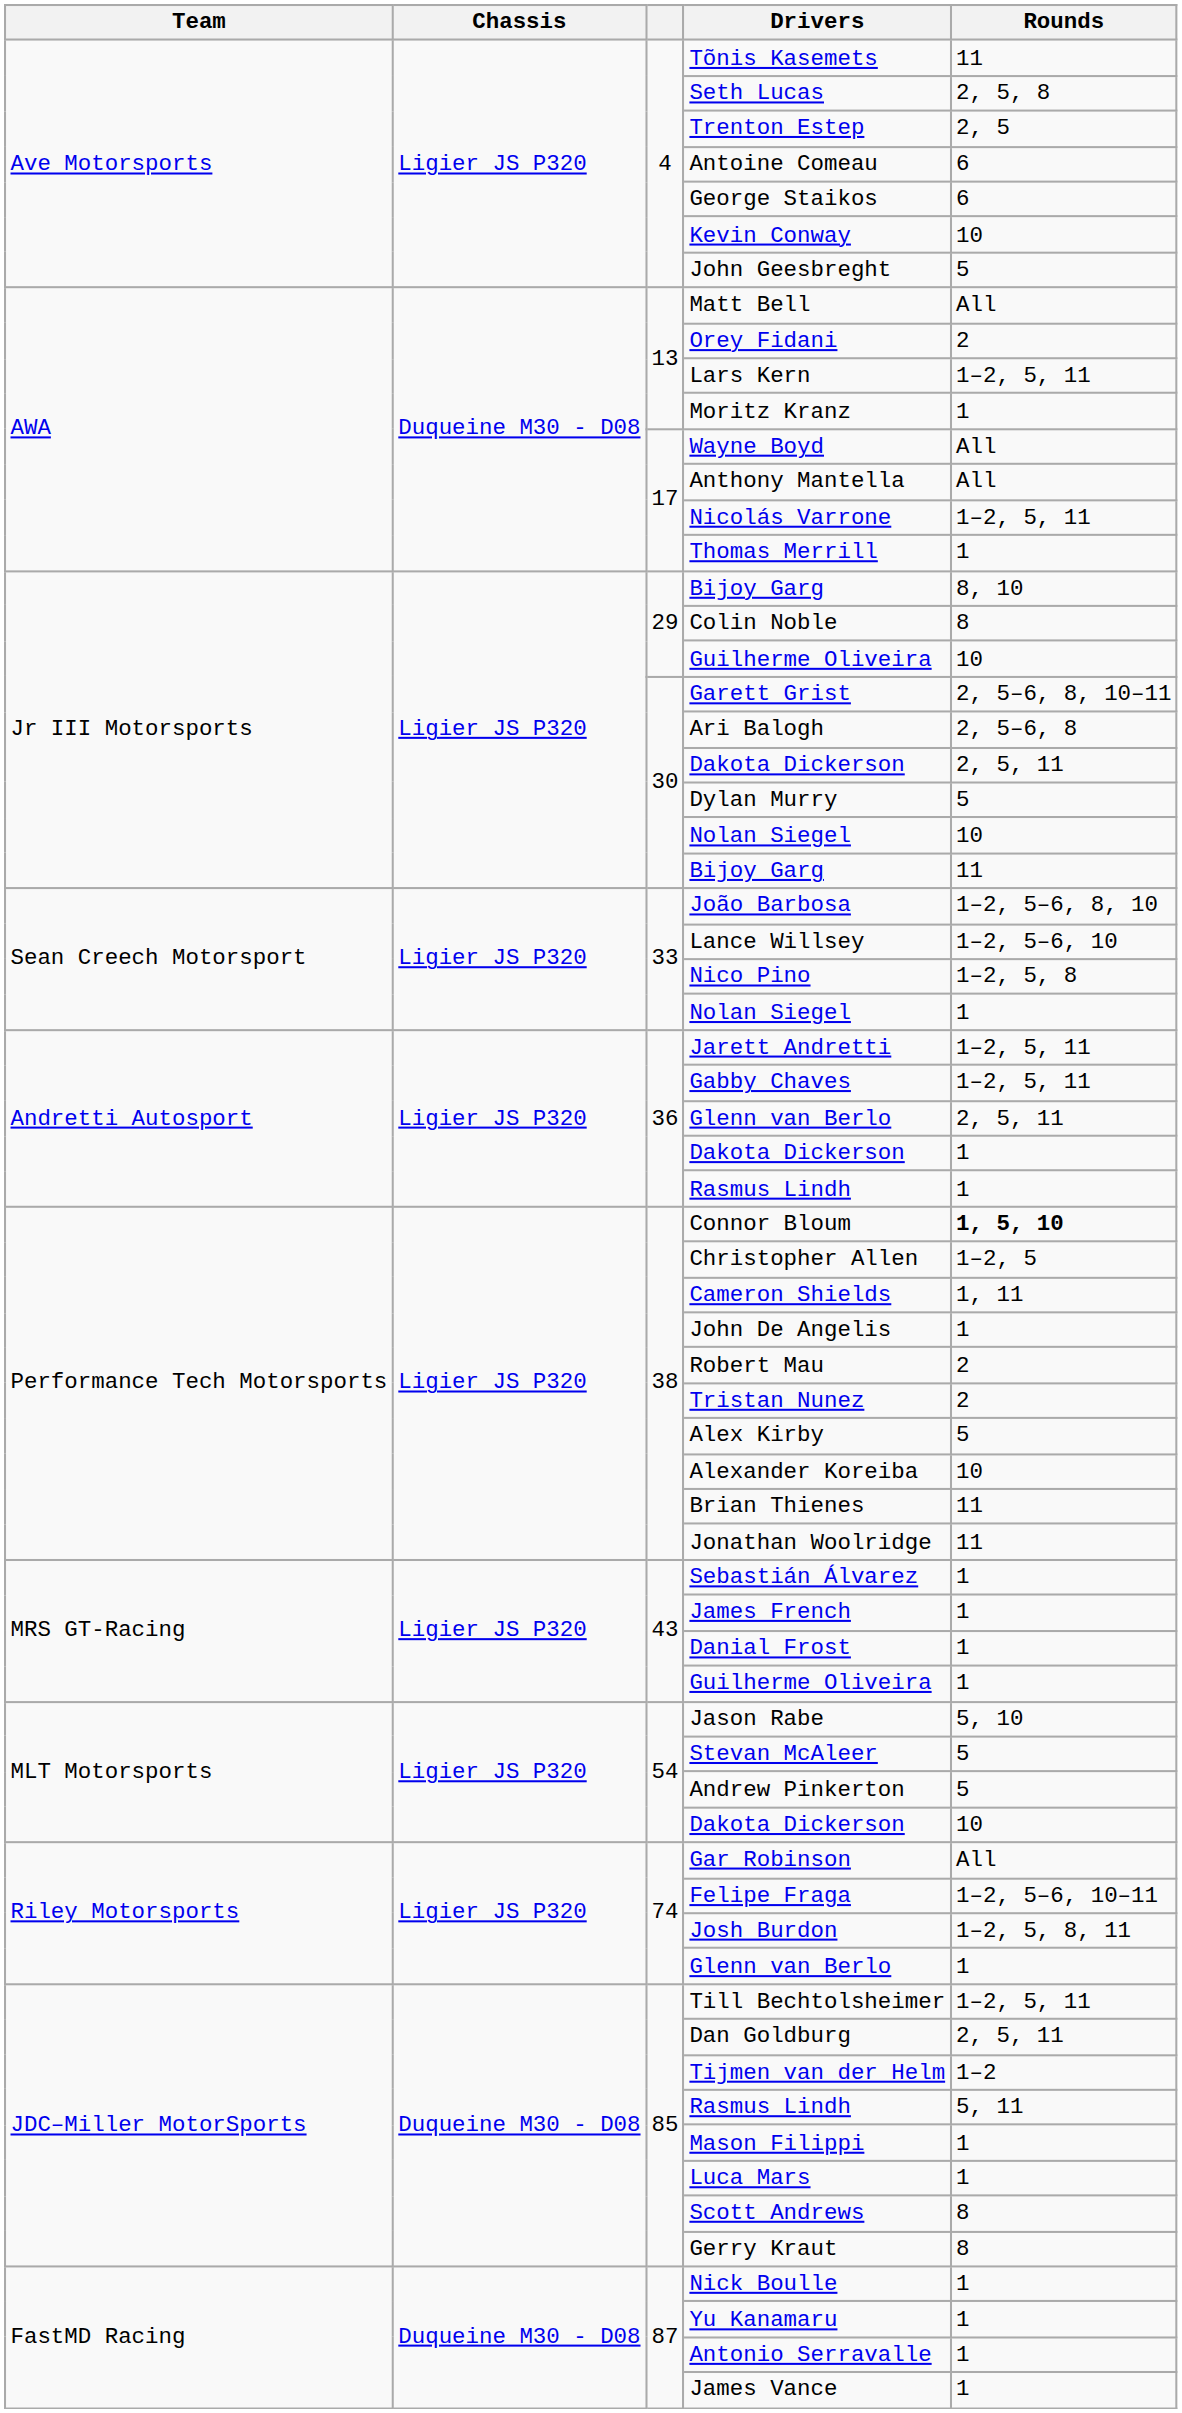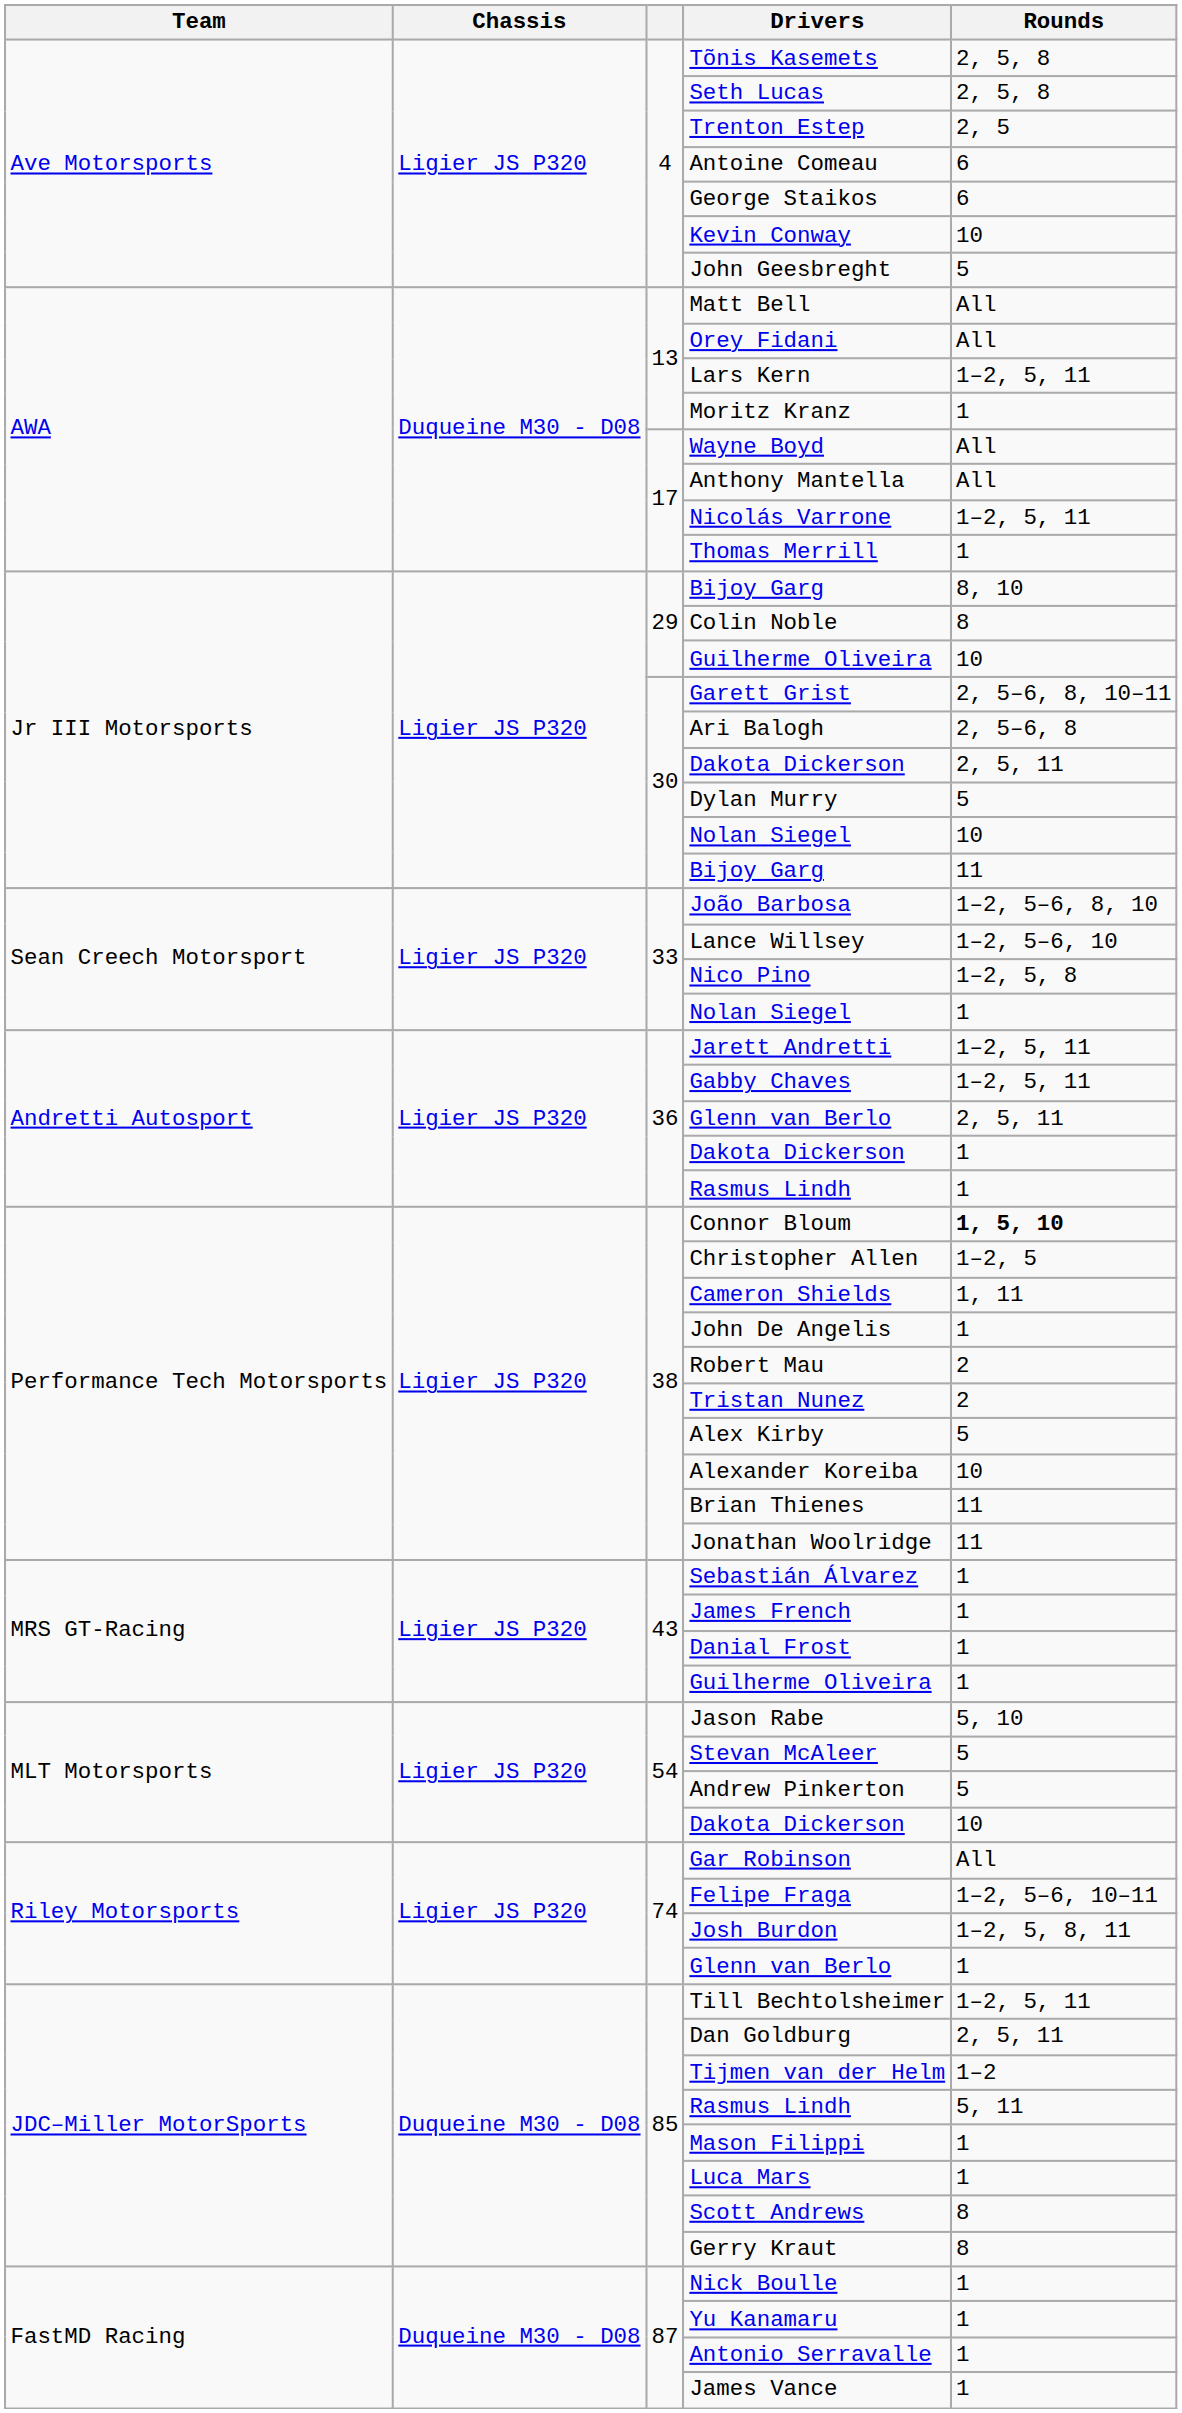 <table class="wikitable" style="font-size: 85%">
 <tr>
 <th>Team</th>
 <th>Chassis</th>
 <th></th>
 <th>Drivers</th>
 <th>Rounds</th>
 </tr>
 <tr>
 <td rowspan="7"> <a href='#'>Ave Motorsports</a></td>
 <td rowspan="7"><a href='#'>Ligier JS P320</a></td>
 <td rowspan="7" align="center">4</td>
 <td> <a href='#'>Tõnis Kasemets</a></td>
-<td>11</td>
+<td>2, 5, 8</td>
 </tr>
 <tr>
 <td> <a href='#'>Seth Lucas</a></td>
 <td>2, 5, 8</td>
 </tr>
 <tr>
 <td> <a href='#'>Trenton Estep</a></td>
 <td>2, 5</td>
 </tr>
 <tr>
 <td> Antoine Comeau</td>
 <td>6</td>
 </tr>
 <tr>
 <td> George Staikos</td>
 <td>6</td>
 </tr>
 <tr>
 <td> <a href='#'>Kevin Conway</a></td>
 <td>10</td>
 </tr>
 <tr>
 <td> John Geesbreght</td>
 <td>5</td>
 </tr>
 <tr>
 <td rowspan="8"> <a href='#'>AWA</a></td>
 <td rowspan="8"><a href='#'>Duqueine M30 - D08</a></td>
 <td rowspan="4" align="center">13</td>
 <td> Matt Bell</td>
 <td>All</td>
 </tr>
 <tr>
 <td> <a href='#'>Orey Fidani</a></td>
-<td>2</td>
+<td>All</td>
 </tr>
 <tr>
 <td> Lars Kern</td>
 <td>1–2, 5, 11</td>
 </tr>
 <tr>
 <td> Moritz Kranz</td>
 <td>1</td>
 </tr>
 <tr>
 <td rowspan="4" align="center">17</td>
 <td> <a href='#'>Wayne Boyd</a></td>
 <td>All</td>
 </tr>
 <tr>
 <td> Anthony Mantella</td>
 <td>All</td>
 </tr>
 <tr>
 <td> <a href='#'>Nicolás Varrone</a></td>
 <td>1–2, 5, 11</td>
 </tr>
 <tr>
 <td> <a href='#'>Thomas Merrill</a></td>
 <td>1</td>
 </tr>
 <tr>
 <td rowspan="9"> Jr III Motorsports</td>
 <td rowspan="9"><a href='#'>Ligier JS P320</a></td>
 <td rowspan="3" align="center">29</td>
 <td> <a href='#'>Bijoy Garg</a></td>
 <td>8, 10</td>
 </tr>
 <tr>
 <td> Colin Noble</td>
 <td>8</td>
 </tr>
 <tr>
 <td> <a href='#'>Guilherme Oliveira</a></td>
 <td>10</td>
 </tr>
 <tr>
 <td rowspan="6" align="center">30</td>
 <td> <a href='#'>Garett Grist</a></td>
 <td>2, 5–6, 8, 10–11</td>
 </tr>
 <tr>
 <td> Ari Balogh</td>
 <td>2, 5–6, 8</td>
 </tr>
 <tr>
 <td> <a href='#'>Dakota Dickerson</a></td>
 <td>2, 5, 11</td>
 </tr>
 <tr>
 <td> Dylan Murry</td>
 <td>5</td>
 </tr>
 <tr>
 <td> <a href='#'>Nolan Siegel</a></td>
 <td>10</td>
 </tr>
 <tr>
 <td> <a href='#'>Bijoy Garg</a></td>
 <td>11</td>
 </tr>
 <tr>
 <td rowspan="4"> Sean Creech Motorsport</td>
 <td rowspan="4"><a href='#'>Ligier JS P320</a></td>
 <td rowspan="4" align="center">33</td>
 <td> <a href='#'>João Barbosa</a></td>
 <td>1–2, 5–6, 8, 10</td>
 </tr>
 <tr>
 <td> Lance Willsey</td>
 <td>1–2, 5–6, 10</td>
 </tr>
 <tr>
 <td> <a href='#'>Nico Pino</a></td>
 <td>1–2, 5, 8</td>
 </tr>
 <tr>
 <td> <a href='#'>Nolan Siegel</a></td>
 <td>1</td>
 </tr>
 <tr>
 <td rowspan="5"> <a href='#'>Andretti Autosport</a></td>
 <td rowspan="5"><a href='#'>Ligier JS P320</a></td>
 <td rowspan="5" align="center">36</td>
 <td> <a href='#'>Jarett Andretti</a></td>
 <td>1–2, 5, 11</td>
 </tr>
 <tr>
 <td> <a href='#'>Gabby Chaves</a></td>
 <td>1–2, 5, 11</td>
 </tr>
 <tr>
 <td> <a href='#'>Glenn van Berlo</a></td>
 <td>2, 5, 11</td>
 </tr>
 <tr>
 <td> <a href='#'>Dakota Dickerson</a></td>
 <td>1</td>
 </tr>
 <tr>
 <td> <a href='#'>Rasmus Lindh</a></td>
 <td>1</td>
 </tr>
 <tr>
 <td rowspan="10"> Performance Tech Motorsports</td>
 <td rowspan="10"><a href='#'>Ligier JS P320</a></td>
 <td rowspan="10" align="center">38</td>
 <td> Connor Bloum</td>
 <td><strong>1, 5, 10</strong></td>
 </tr>
 <tr>
 <td> Christopher Allen</td>
 <td>1–2, 5</td>
 </tr>
 <tr>
 <td> <a href='#'>Cameron Shields</a></td>
 <td>1, 11</td>
 </tr>
 <tr>
 <td> John De Angelis</td>
 <td>1</td>
 </tr>
 <tr>
 <td> Robert Mau</td>
 <td>2</td>
 </tr>
 <tr>
 <td> <a href='#'>Tristan Nunez</a></td>
 <td>2</td>
 </tr>
 <tr>
 <td> Alex Kirby</td>
 <td>5</td>
 </tr>
 <tr>
 <td> Alexander Koreiba</td>
 <td>10</td>
 </tr>
 <tr>
 <td> Brian Thienes</td>
 <td>11</td>
 </tr>
 <tr>
 <td> Jonathan Woolridge</td>
 <td>11</td>
 </tr>
 <tr>
 <td rowspan="4"> MRS GT-Racing</td>
 <td rowspan="4"><a href='#'>Ligier JS P320</a></td>
 <td rowspan="4" align="center">43</td>
 <td> <a href='#'>Sebastián Álvarez</a></td>
 <td>1</td>
 </tr>
 <tr>
 <td> <a href='#'>James French</a></td>
 <td>1</td>
 </tr>
 <tr>
 <td> <a href='#'>Danial Frost</a></td>
 <td>1</td>
 </tr>
 <tr>
 <td> <a href='#'>Guilherme Oliveira</a></td>
 <td>1</td>
 </tr>
 <tr>
 <td rowspan="4"> MLT Motorsports</td>
 <td rowspan="4"><a href='#'>Ligier JS P320</a></td>
 <td rowspan="4" align="center">54</td>
 <td> Jason Rabe</td>
 <td>5, 10</td>
 </tr>
 <tr>
 <td> <a href='#'>Stevan McAleer</a></td>
 <td>5</td>
 </tr>
 <tr>
 <td> Andrew Pinkerton</td>
 <td>5</td>
 </tr>
 <tr>
 <td> <a href='#'>Dakota Dickerson</a></td>
 <td>10</td>
 </tr>
 <tr>
 <td rowspan="4"> <a href='#'>Riley Motorsports</a></td>
 <td rowspan="4"><a href='#'>Ligier JS P320</a></td>
 <td rowspan="4" align="center">74</td>
 <td> <a href='#'>Gar Robinson</a></td>
 <td>All</td>
 </tr>
 <tr>
 <td> <a href='#'>Felipe Fraga</a></td>
 <td>1–2, 5–6, 10–11</td>
 </tr>
 <tr>
 <td> <a href='#'>Josh Burdon</a></td>
 <td>1–2, 5, 8, 11</td>
 </tr>
 <tr>
 <td> <a href='#'>Glenn van Berlo</a></td>
 <td>1</td>
 </tr>
 <tr>
 <td rowspan="8"> <a href='#'>JDC–Miller MotorSports</a></td>
 <td rowspan="8"><a href='#'>Duqueine M30 - D08</a></td>
 <td rowspan="8" align="center">85</td>
 <td> Till Bechtolsheimer</td>
 <td>1–2, 5, 11</td>
 </tr>
 <tr>
 <td> Dan Goldburg</td>
 <td>2, 5, 11</td>
 </tr>
 <tr>
 <td> <a href='#'>Tijmen van der Helm</a></td>
 <td>1–2</td>
 </tr>
 <tr>
 <td> <a href='#'>Rasmus Lindh</a></td>
 <td>5, 11</td>
 </tr>
 <tr>
 <td> <a href='#'>Mason Filippi</a></td>
 <td>1</td>
 </tr>
 <tr>
 <td> <a href='#'>Luca Mars</a></td>
 <td>1</td>
 </tr>
 <tr>
 <td> <a href='#'>Scott Andrews</a></td>
 <td>8</td>
 </tr>
 <tr>
 <td> Gerry Kraut</td>
 <td>8</td>
 </tr>
 <tr>
 <td rowspan="4"> FastMD Racing</td>
 <td rowspan="4"><a href='#'>Duqueine M30 - D08</a></td>
 <td rowspan="4" align="center">87</td>
 <td> <a href='#'>Nick Boulle</a></td>
 <td>1</td>
 </tr>
 <tr>
 <td> <a href='#'>Yu Kanamaru</a></td>
 <td>1</td>
 </tr>
 <tr>
 <td> <a href='#'>Antonio Serravalle</a></td>
 <td>1</td>
 </tr>
 <tr>
 <td> James Vance</td>
 <td>1</td>
 </tr>
 </table>
